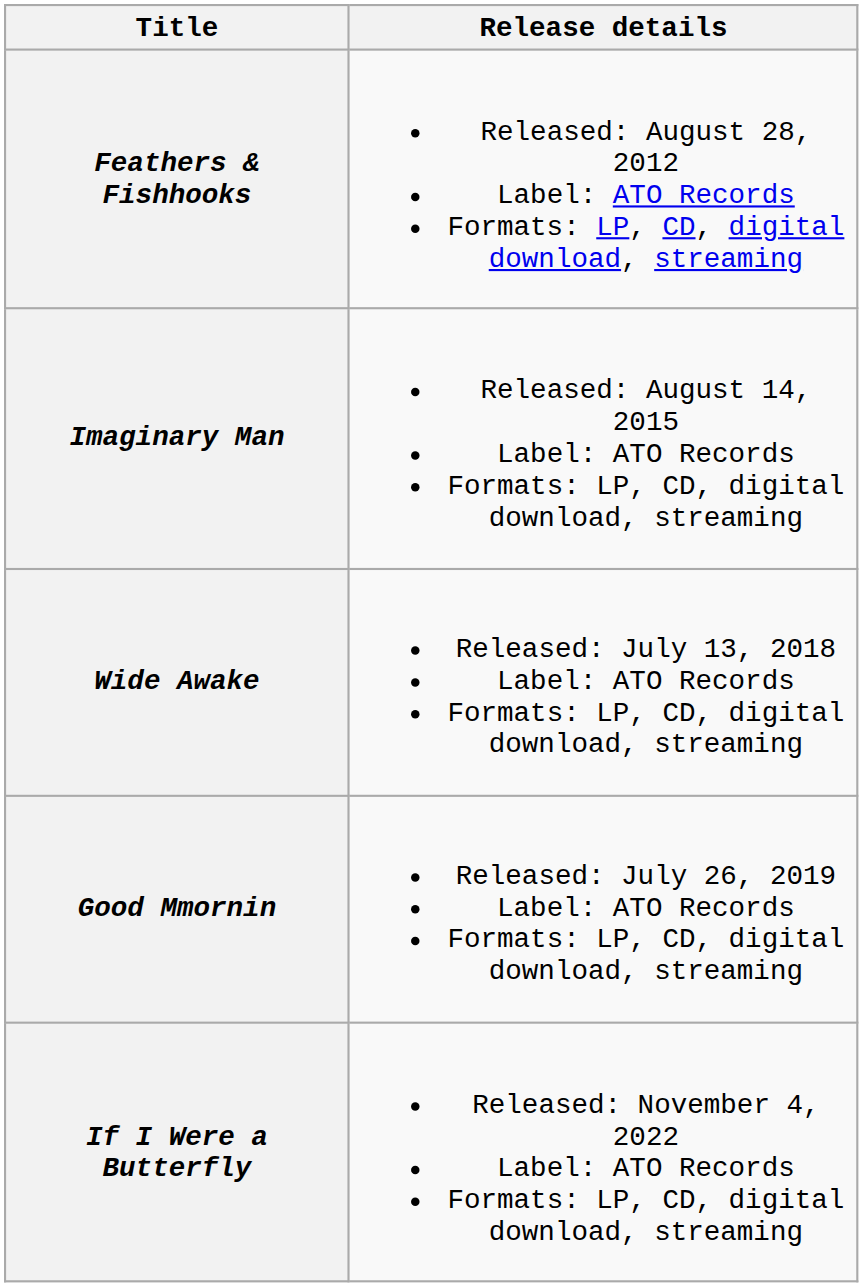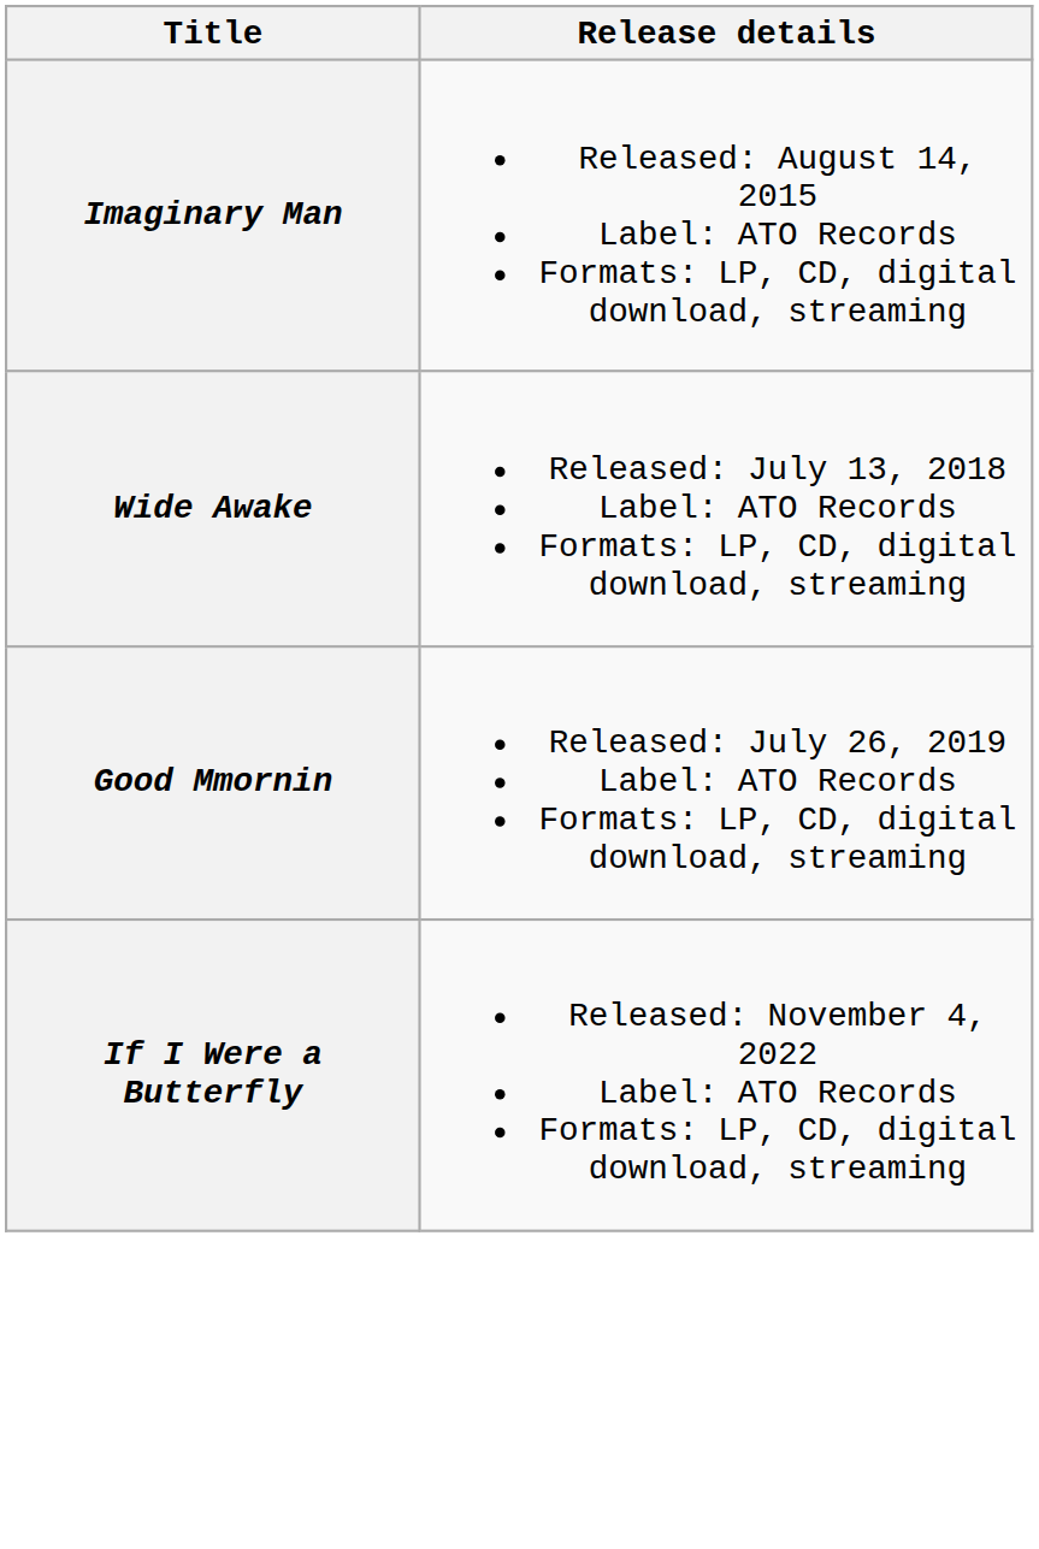 <table class="wikitable plainrowheaders" style="text-align:center">
 <tr>
 <th scope="col" style="width:12em;">Title</th>
 <th scope="col" style="width:18em;">Release details</th>
-</tr>
-<tr>
-<th scope="row"><em>Feathers & Fishhooks</em></th>
-<td><br><ul><li>Released: August 28, 2012</li><li>Label: <a href='#'>ATO Records</a></li><li>Formats: <a href='#'>LP</a>, <a href='#'>CD</a>, <a href='#'>digital download</a>, <a href='#'>streaming</a></li></ul></td>
 </tr>
 <tr>
 <th scope="row"><em>Imaginary Man</em></th>
 <td><br><ul><li>Released: August 14, 2015</li><li>Label: ATO Records</li><li>Formats: LP, CD, digital download, streaming</li></ul></td>
 </tr>
 <tr>
 <th scope="row"><em>Wide Awake</em></th>
 <td><br><ul><li>Released: July 13, 2018</li><li>Label: ATO Records</li><li>Formats: LP, CD, digital download, streaming</li></ul></td>
 </tr>
 <tr>
 <th scope="row"><em>Good Mmornin</em></th>
 <td><br><ul><li>Released: July 26, 2019</li><li>Label: ATO Records</li><li>Formats: LP, CD, digital download, streaming</li></ul></td>
 </tr>
 <tr>
 <th scope="row"><em>If I Were a Butterfly</em></th>
 <td><br><ul><li>Released: November 4, 2022</li><li>Label: ATO Records</li><li>Formats: LP, CD, digital download, streaming</li></ul></td>
 </tr>
 </table>
